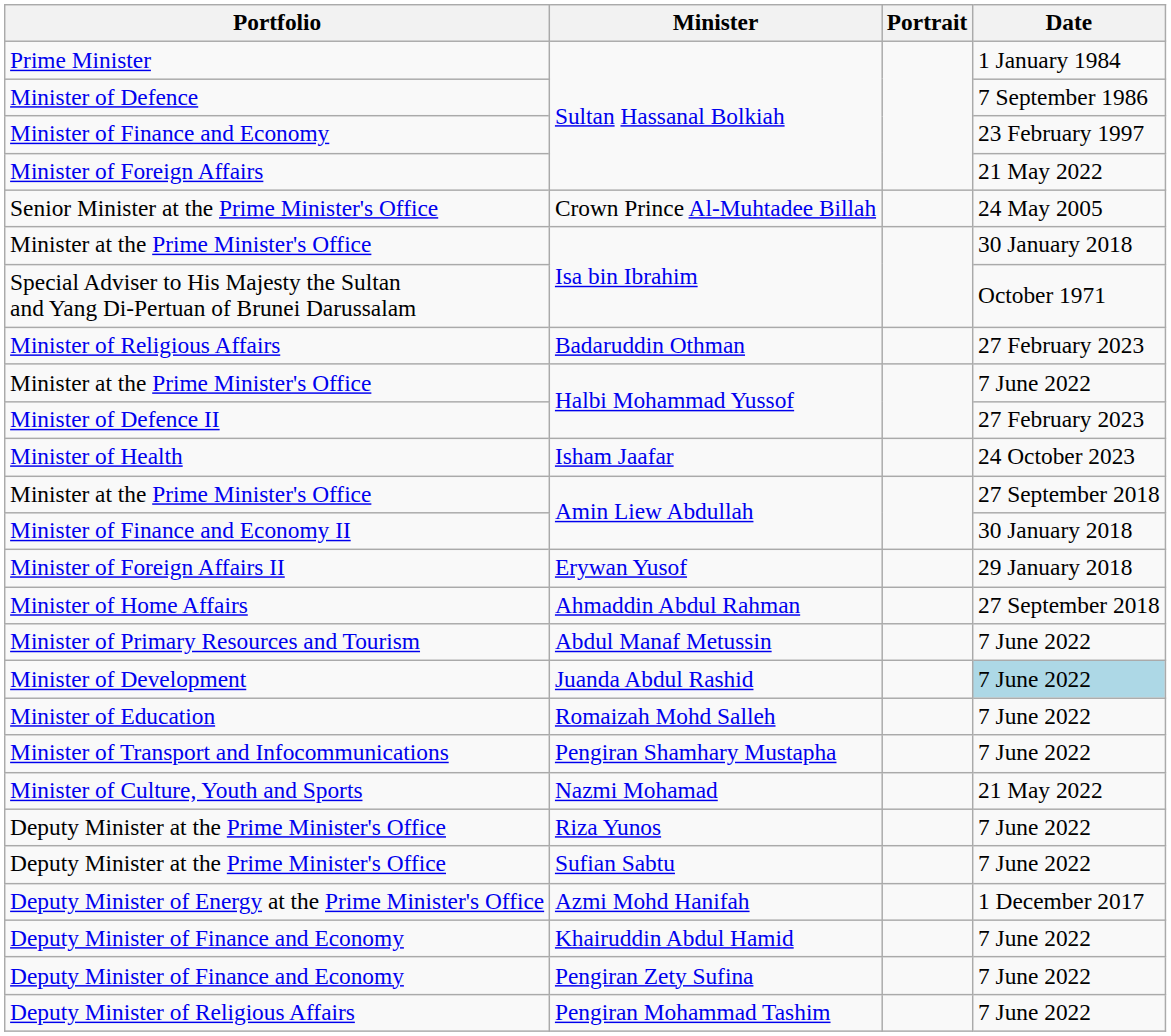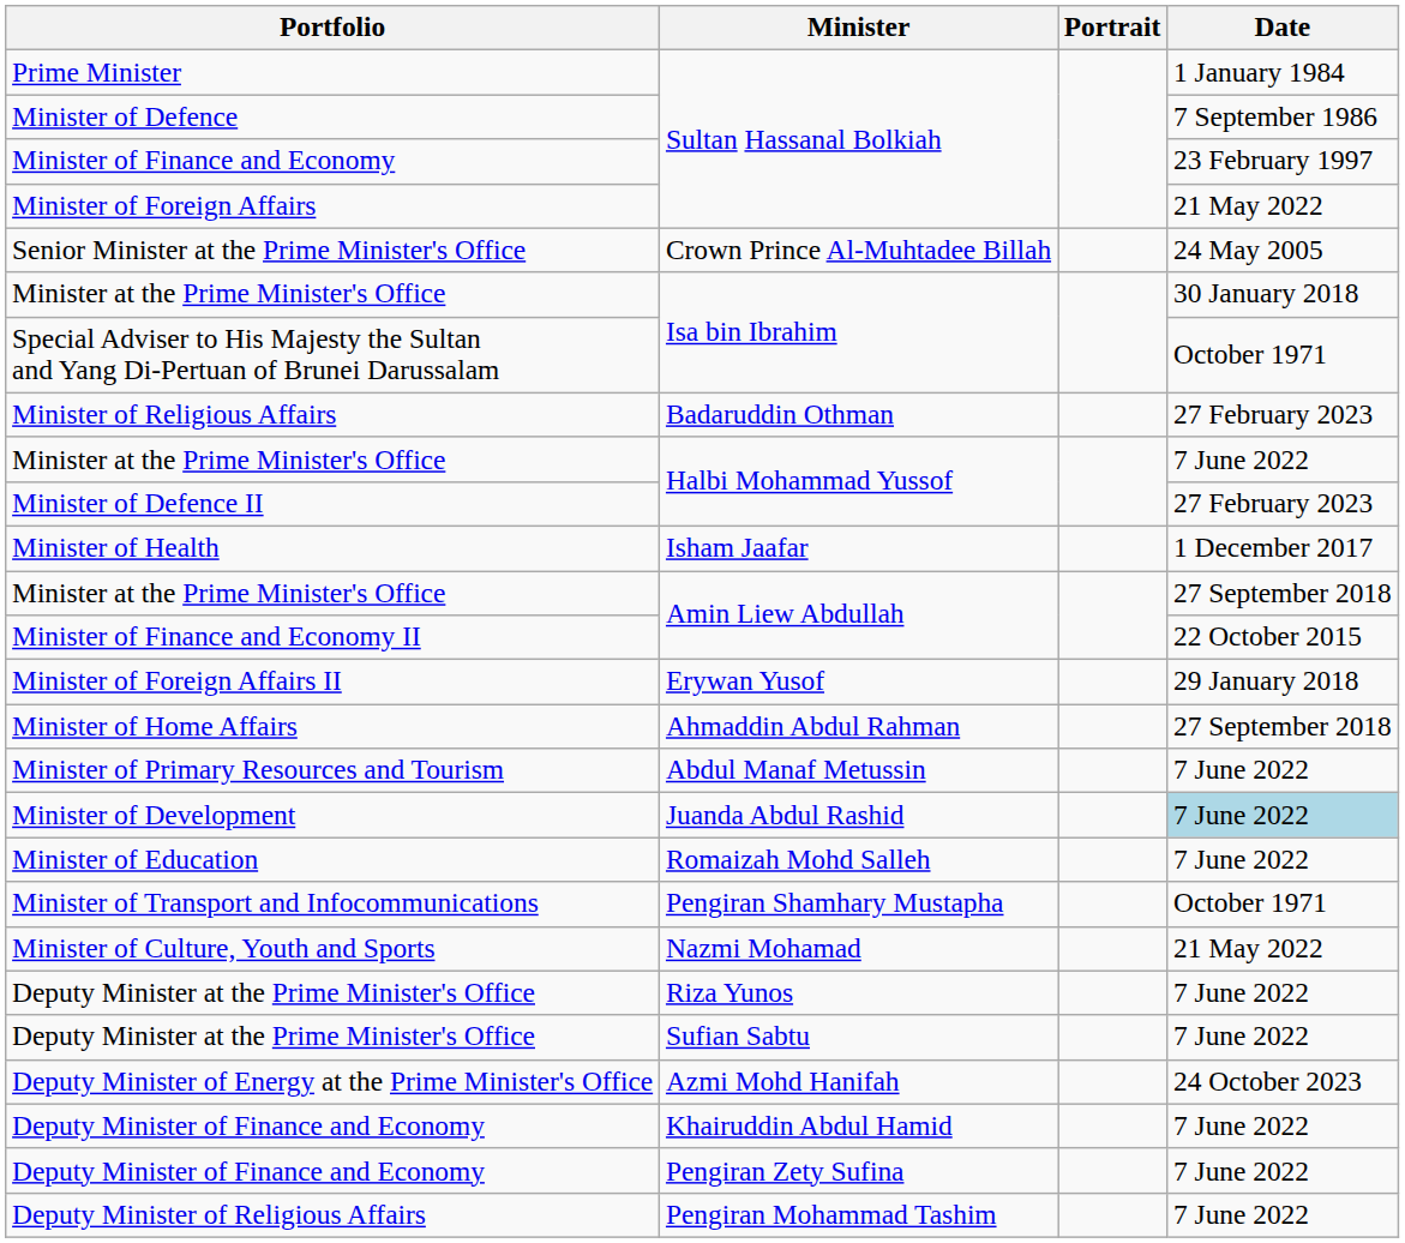 <table class="wikitable">
 <tr>
 <th>Portfolio</th>
 <th>Minister</th>
 <th>Portrait</th>
 <th>Date</th>
 </tr>
 <tr>
 <td><a href='#'>Prime Minister</a></td>
 <td rowspan="4"><a href='#'>Sultan</a> <a href='#'>Hassanal Bolkiah</a></td>
 <td rowspan="4"></td>
 <td>1 January 1984</td>
 </tr>
 <tr>
 <td><a href='#'>Minister of Defence</a></td>
 <td>7 September 1986</td>
 </tr>
 <tr>
 <td><a href='#'>Minister of Finance and Economy</a></td>
 <td>23 February 1997</td>
 </tr>
 <tr>
 <td><a href='#'>Minister of Foreign Affairs</a></td>
 <td>21 May 2022</td>
 </tr>
 <tr>
 <td>Senior Minister at the <a href='#'>Prime Minister's Office</a></td>
 <td>Crown Prince <a href='#'>Al-Muhtadee Billah</a></td>
 <td></td>
 <td>24 May 2005</td>
 </tr>
 <tr>
 <td>Minister at the <a href='#'>Prime Minister's Office</a></td>
 <td rowspan="2"><a href='#'>Isa bin Ibrahim</a></td>
 <td rowspan="2"></td>
 <td>30 January 2018</td>
 </tr>
 <tr>
 <td>Special Adviser to His Majesty the Sultan<br>and Yang Di-Pertuan of Brunei Darussalam</td>
 <td>October 1971</td>
 </tr>
 <tr>
 <td><a href='#'>Minister of Religious Affairs</a></td>
 <td><a href='#'>Badaruddin Othman</a></td>
 <td></td>
 <td>27 February 2023</td>
 </tr>
 <tr>
 <td>Minister at the <a href='#'>Prime Minister's Office</a></td>
 <td rowspan="2"><a href='#'>Halbi Mohammad Yussof</a></td>
 <td rowspan="2"></td>
 <td>7 June 2022</td>
 </tr>
 <tr>
 <td><a href='#'>Minister of Defence II</a></td>
 <td>27 February 2023</td>
 </tr>
 <tr>
 <td><a href='#'>Minister of Health</a></td>
 <td><a href='#'>Isham Jaafar</a></td>
 <td></td>
-<td>24 October 2023</td>
+<td>1 December 2017</td>
 </tr>
 <tr>
 <td>Minister at the <a href='#'>Prime Minister's Office</a></td>
 <td rowspan="2"><a href='#'>Amin Liew Abdullah</a></td>
 <td rowspan="2"></td>
 <td>27 September 2018</td>
 </tr>
 <tr>
 <td><a href='#'>Minister of Finance and Economy II</a></td>
-<td>30 January 2018</td>
+<td>22 October 2015</td>
 </tr>
 <tr>
 <td><a href='#'>Minister of Foreign Affairs II</a></td>
 <td><a href='#'>Erywan Yusof</a></td>
 <td></td>
 <td>29 January 2018</td>
 </tr>
 <tr>
 <td><a href='#'>Minister of Home Affairs</a></td>
 <td><a href='#'>Ahmaddin Abdul Rahman</a></td>
 <td></td>
 <td>27 September 2018</td>
 </tr>
 <tr>
 <td><a href='#'>Minister of Primary Resources and Tourism</a></td>
 <td><a href='#'>Abdul Manaf Metussin</a></td>
 <td></td>
 <td>7 June 2022</td>
 </tr>
 <tr>
 <td><a href='#'>Minister of Development</a></td>
 <td><a href='#'>Juanda Abdul Rashid</a></td>
 <td></td>
 <td style="background: lightblue;">7 June 2022</td>
 </tr>
 <tr>
 <td><a href='#'>Minister of Education</a></td>
 <td><a href='#'>Romaizah Mohd Salleh</a></td>
 <td></td>
 <td>7 June 2022</td>
 </tr>
 <tr>
 <td><a href='#'>Minister of Transport and Infocommunications</a></td>
 <td><a href='#'>Pengiran Shamhary Mustapha</a></td>
 <td></td>
-<td>7 June 2022</td>
+<td>October 1971</td>
 </tr>
 <tr>
 <td><a href='#'>Minister of Culture, Youth and Sports</a></td>
 <td><a href='#'>Nazmi Mohamad</a></td>
 <td></td>
 <td>21 May 2022</td>
 </tr>
 <tr>
 <td>Deputy Minister at the <a href='#'>Prime Minister's Office</a></td>
 <td><a href='#'>Riza Yunos</a></td>
 <td></td>
 <td>7 June 2022</td>
 </tr>
 <tr>
 <td>Deputy Minister at the <a href='#'>Prime Minister's Office</a></td>
 <td><a href='#'>Sufian Sabtu</a></td>
 <td></td>
 <td>7 June 2022</td>
 </tr>
 <tr>
 <td><a href='#'>Deputy Minister of Energy</a> at the <a href='#'>Prime Minister's Office</a></td>
 <td><a href='#'>Azmi Mohd Hanifah</a></td>
 <td></td>
-<td>1 December 2017</td>
+<td>24 October 2023</td>
 </tr>
 <tr>
 <td><a href='#'>Deputy Minister of Finance and Economy</a></td>
 <td><a href='#'>Khairuddin Abdul Hamid</a></td>
 <td></td>
 <td>7 June 2022</td>
 </tr>
 <tr>
 <td><a href='#'>Deputy Minister of Finance and Economy</a></td>
 <td><a href='#'>Pengiran Zety Sufina</a></td>
 <td></td>
 <td>7 June 2022</td>
 </tr>
 <tr>
 <td><a href='#'>Deputy Minister of Religious Affairs</a></td>
 <td><a href='#'>Pengiran Mohammad Tashim</a></td>
 <td></td>
 <td>7 June 2022</td>
 </tr>
 </table>
